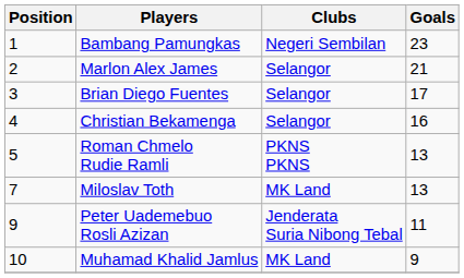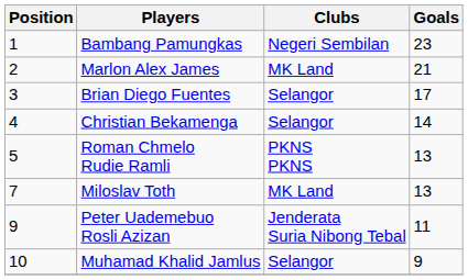 <table class="wikitable sortable">
 <tr>
 <th>Position</th>
 <th>Players</th>
 <th>Clubs</th>
 <th>Goals</th>
 </tr>
 <tr>
 <td>1</td>
 <td align="left"> <a href='#'>Bambang Pamungkas</a></td>
 <td> <a href='#'>Negeri Sembilan</a></td>
 <td>23</td>
 </tr>
 <tr>
 <td>2</td>
 <td align="left"> <a href='#'>Marlon Alex James</a></td>
-<td> <a href='#'>Selangor</a></td>
+<td> <a href='#'>MK Land</a></td>
 <td>21</td>
 </tr>
 <tr>
 <td>3</td>
 <td align="left"> <a href='#'>Brian Diego Fuentes</a></td>
 <td> <a href='#'>Selangor</a></td>
 <td>17</td>
 </tr>
 <tr>
 <td>4</td>
 <td align="left"> <a href='#'>Christian Bekamenga</a></td>
 <td> <a href='#'>Selangor</a></td>
-<td>16</td>
+<td>14</td>
 </tr>
 <tr>
 <td>5</td>
 <td align="left"> <a href='#'>Roman Chmelo</a><br> <a href='#'>Rudie Ramli</a></td>
 <td> <a href='#'>PKNS</a><br> <a href='#'>PKNS</a></td>
 <td>13</td>
 </tr>
 <tr>
 <td>7</td>
 <td align="left"> <a href='#'>Miloslav Toth</a></td>
 <td> <a href='#'>MK Land</a></td>
 <td>13</td>
 </tr>
 <tr>
 <td>9</td>
 <td align="left"> <a href='#'>Peter Uademebuo</a><br> <a href='#'>Rosli Azizan</a></td>
 <td> <a href='#'>Jenderata</a><br> <a href='#'>Suria Nibong Tebal</a></td>
 <td>11</td>
 </tr>
 <tr>
 <td>10</td>
 <td align="left"> <a href='#'>Muhamad Khalid Jamlus</a></td>
-<td> <a href='#'>MK Land</a></td>
+<td> <a href='#'>Selangor</a></td>
 <td>9</td>
 </tr>
 <tr>
 </tr>
 </table>
